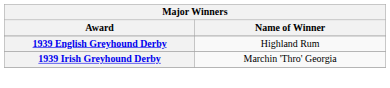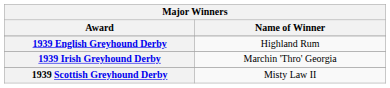 <table class="wikitable">
 <tr>
 <th colspan="2">Major Winners</th>
 </tr>
 <tr>
 <th width=300>Award</th>
 <th width=300>Name of Winner</th>
 </tr>
 <tr>
 </tr>
 <tr align=center>
 <th><a href='#'>1939 English Greyhound Derby</a></th>
 <td>Highland Rum</td>
 </tr>
 <tr>
 </tr>
 <tr align=center>
 <th><a href='#'>1939 Irish Greyhound Derby</a></th>
 <td>Marchin 'Thro' Georgia</td>
 </tr>
 <tr>
 </tr>
+<tr align=center>
+<th>1939 <a href='#'>Scottish Greyhound Derby</a></th>
+<td>Misty Law II</td>
+</tr>
 </table>
